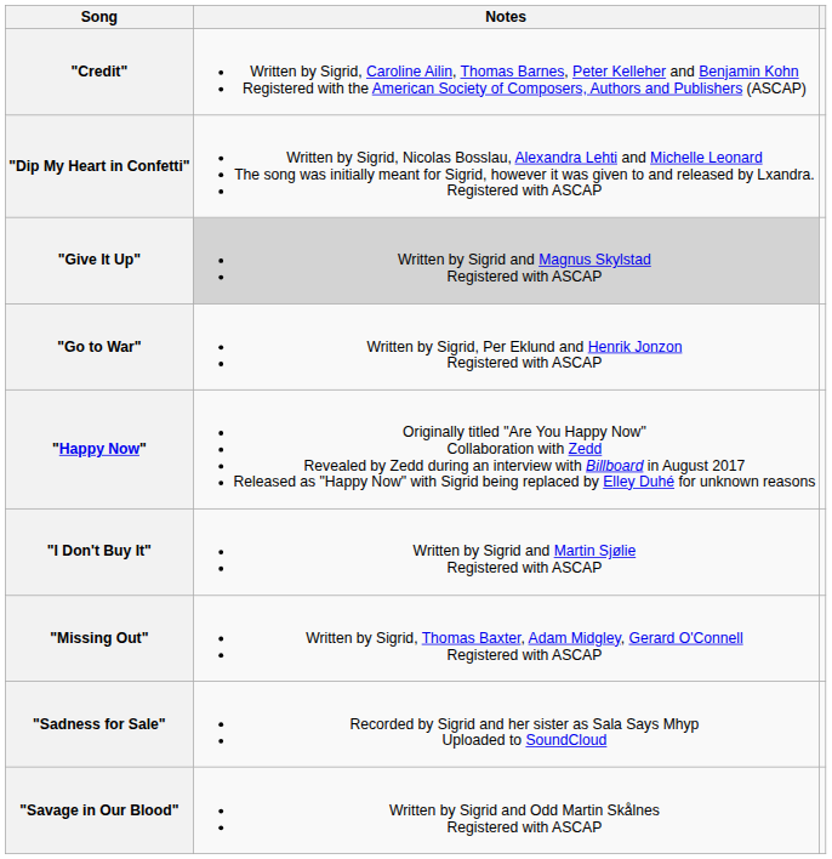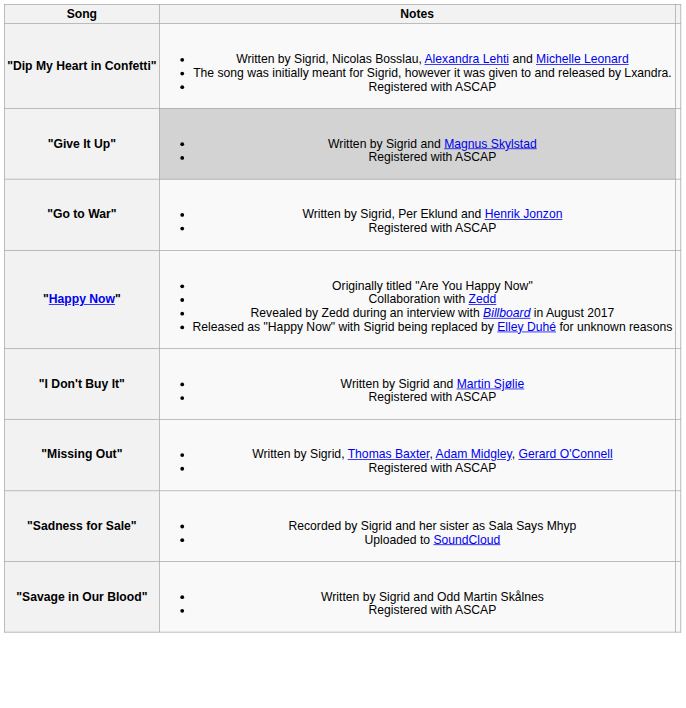 <table class="wikitable sortable plainrowheaders" style="text-align:center;">
 <tr>
 <th scope="col">Song</th>
 <th class="unsortable" scope="col">Notes</th>
 <th class="unsortable" scope="col"></th>
-</tr>
-<tr>
-<th scope="row">"Credit"</th>
-<td><br><ul><li>Written by Sigrid, <a href='#'>Caroline Ailin</a>, <a href='#'>Thomas Barnes</a>, <a href='#'>Peter Kelleher</a> and <a href='#'>Benjamin Kohn</a></li><li>Registered with the <a href='#'>American Society of Composers, Authors and Publishers</a> (ASCAP)</li></ul></td>
-<td></td>
 </tr>
 <tr>
 <th scope="row">"Dip My Heart in Confetti"</th>
 <td><br><ul><li>Written by Sigrid, Nicolas Bosslau, <a href='#'>Alexandra Lehti</a> and <a href='#'>Michelle Leonard</a></li><li>The song was initially meant for Sigrid, however it was given to and released by Lxandra.</li><li>Registered with ASCAP</li></ul></td>
 <td></td>
 </tr>
 <tr>
 <th scope="row">"Give It Up"</th>
 <td style="background: lightgrey;"><br><ul><li>Written by Sigrid and <a href='#'>Magnus Skylstad</a></li><li>Registered with ASCAP</li></ul></td>
 <td></td>
 </tr>
 <tr>
 <th scope="row">"Go to War"</th>
 <td><br><ul><li>Written by Sigrid, Per Eklund and <a href='#'>Henrik Jonzon</a></li><li>Registered with ASCAP</li></ul></td>
 <td></td>
 </tr>
 <tr>
 <th scope="row">"<a href='#'>Happy Now</a>"</th>
 <td><br><ul><li>Originally titled "Are You Happy Now"</li><li>Collaboration with <a href='#'>Zedd</a></li><li>Revealed by Zedd during an interview with <em><a href='#'>Billboard</a></em> in August 2017</li><li>Released as "Happy Now" with Sigrid being replaced by <a href='#'>Elley Duhé</a> for unknown reasons</li></ul></td>
 <td></td>
 </tr>
 <tr>
 <th scope="row">"I Don't Buy It"</th>
 <td><br><ul><li>Written by Sigrid and <a href='#'>Martin Sjølie</a></li><li>Registered with ASCAP</li></ul></td>
 <td></td>
 </tr>
 <tr>
 <th scope="row">"Missing Out"</th>
 <td><br><ul><li>Written by Sigrid, <a href='#'>Thomas Baxter</a>, <a href='#'>Adam Midgley</a>, <a href='#'>Gerard O'Connell</a></li><li>Registered with ASCAP</li></ul></td>
 <td></td>
 </tr>
 <tr>
 <th scope="row">"Sadness for Sale"</th>
 <td><br><ul><li>Recorded by Sigrid and her sister as Sala Says Mhyp</li><li>Uploaded to <a href='#'>SoundCloud</a></li></ul></td>
 <td></td>
 </tr>
 <tr>
 <th scope="row">"Savage in Our Blood"</th>
 <td><br><ul><li>Written by Sigrid and Odd Martin Skålnes</li><li>Registered with ASCAP</li></ul></td>
 <td></td>
 </tr>
 </table>
